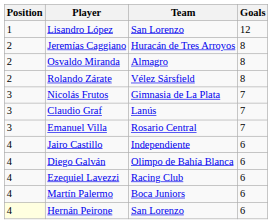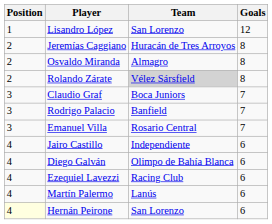 <table class="wikitable">
 <tr>
 <th>Position</th>
 <th>Player</th>
 <th>Team</th>
 <th>Goals</th>
 </tr>
 <tr>
 <td>1</td>
 <td><a href='#'>Lisandro López</a></td>
 <td><a href='#'>San Lorenzo</a></td>
 <td>12</td>
 </tr>
 <tr>
 <td>2</td>
 <td><a href='#'>Jeremías Caggiano</a></td>
 <td><a href='#'>Huracán de Tres Arroyos</a></td>
 <td>8</td>
 </tr>
 <tr>
 <td>2</td>
 <td><a href='#'>Osvaldo Miranda</a></td>
 <td><a href='#'>Almagro</a></td>
 <td>8</td>
 </tr>
 <tr>
 <td>2</td>
 <td><a href='#'>Rolando Zárate</a></td>
-<td><a href='#'>Vélez Sársfield</a></td>
+<td style="background: lightgrey;"><a href='#'>Vélez Sársfield</a></td>
 <td>8</td>
 </tr>
 <tr>
 <td>3</td>
-<td><a href='#'>Nicolás Frutos</a></td>
-<td><a href='#'>Gimnasia de La Plata</a></td>
+<td><a href='#'>Claudio Graf</a></td>
+<td><a href='#'>Boca Juniors</a></td>
 <td>7</td>
 </tr>
 <tr>
 <td>3</td>
-<td><a href='#'>Claudio Graf</a></td>
-<td><a href='#'>Lanús</a></td>
+<td><a href='#'>Rodrigo Palacio</a></td>
+<td><a href='#'>Banfield</a></td>
 <td>7</td>
 </tr>
 <tr>
 <td>3</td>
 <td><a href='#'>Emanuel Villa</a></td>
 <td><a href='#'>Rosario Central</a></td>
 <td>7</td>
 </tr>
 <tr>
 <td>4</td>
 <td><a href='#'>Jairo Castillo</a></td>
 <td><a href='#'>Independiente</a></td>
 <td>6</td>
 </tr>
 <tr>
 <td>4</td>
 <td><a href='#'>Diego Galván</a></td>
 <td><a href='#'>Olimpo de Bahía Blanca</a></td>
 <td>6</td>
 </tr>
 <tr>
 <td>4</td>
 <td><a href='#'>Ezequiel Lavezzi</a></td>
 <td><a href='#'>Racing Club</a></td>
 <td>6</td>
 </tr>
 <tr>
 <td>4</td>
 <td><a href='#'>Martín Palermo</a></td>
-<td><a href='#'>Boca Juniors</a></td>
+<td><a href='#'>Lanús</a></td>
 <td>6</td>
 </tr>
 <tr>
 <td style="background: lightyellow;">4</td>
 <td><a href='#'>Hernán Peirone</a></td>
 <td><a href='#'>San Lorenzo</a></td>
 <td>6</td>
 </tr>
 </table>
